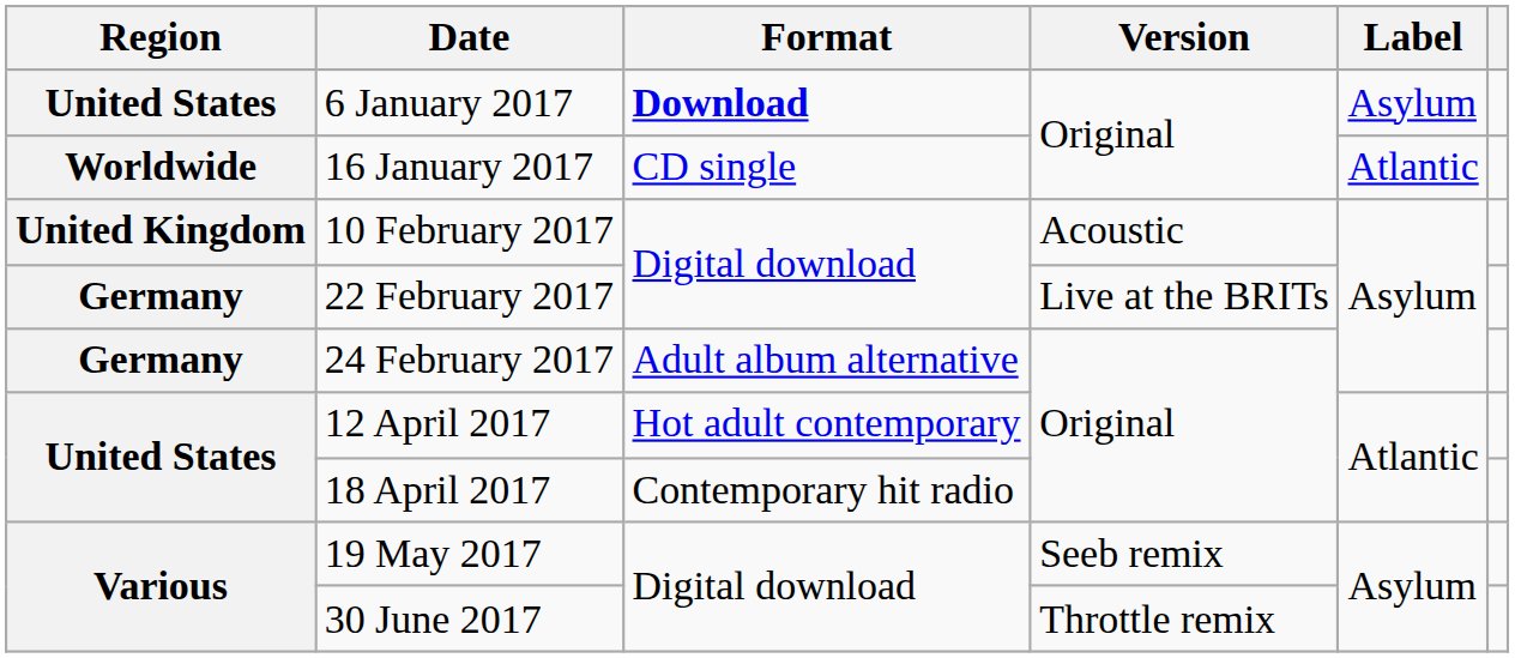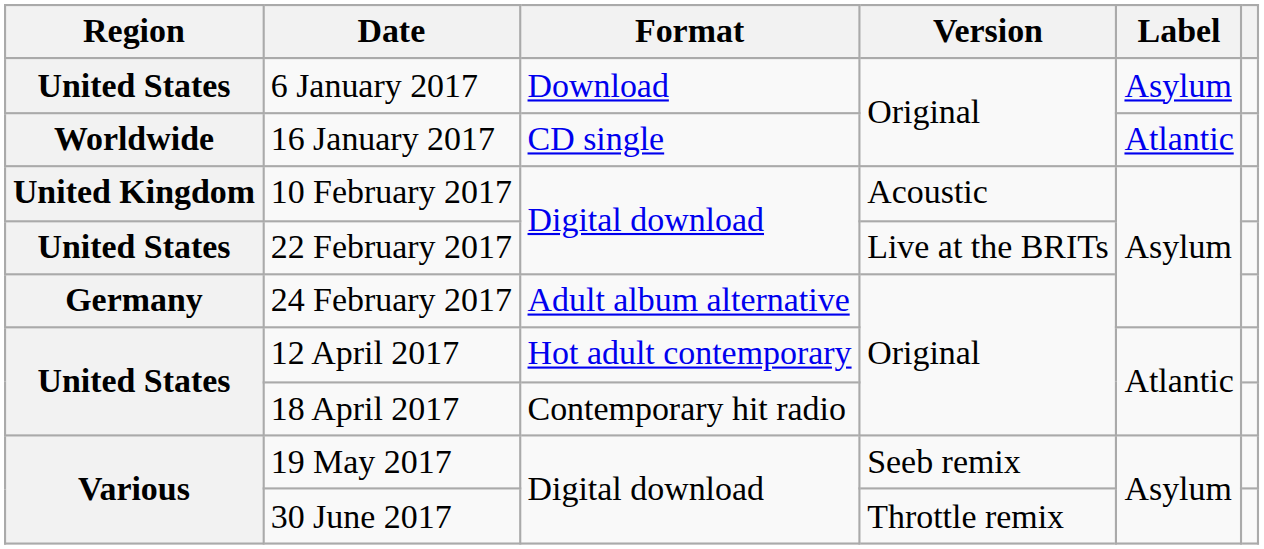 <table class="wikitable sortable plainrowheaders">
 <tr>
 <th scope="col">Region</th>
 <th scope="col">Date</th>
 <th scope="col">Format</th>
 <th scope="col">Version</th>
 <th scope="col">Label</th>
 <th scope="col"></th>
 </tr>
 <tr>
 <th scope="row">United States</th>
 <td>6 January 2017</td>
-<td><strong><a href='#'>Download</a></strong></td>
+<td><a href='#'>Download</a></td>
 <td rowspan="2">Original</td>
 <td><a href='#'>Asylum</a></td>
 <td></td>
 </tr>
 <tr>
 <th scope="row">Worldwide</th>
 <td>16 January 2017</td>
 <td><a href='#'>CD single</a></td>
 <td><a href='#'>Atlantic</a></td>
 <td></td>
 </tr>
 <tr>
 <th scope="row">United Kingdom</th>
 <td>10 February 2017</td>
 <td rowspan="2"><a href='#'>Digital download</a></td>
 <td>Acoustic</td>
 <td rowspan="3">Asylum</td>
 <td></td>
 </tr>
 <tr>
-<th scope="row">Germany</th>
+<th scope="row">United States</th>
 <td>22 February 2017</td>
 <td>Live at the BRITs</td>
 <td></td>
 </tr>
 <tr>
 <th scope="row">Germany</th>
 <td>24 February 2017</td>
 <td><a href='#'>Adult album alternative</a></td>
 <td rowspan="3">Original</td>
 <td></td>
 </tr>
 <tr>
 <th scope="row" rowspan="2">United States</th>
 <td>12 April 2017</td>
 <td><a href='#'>Hot adult contemporary</a></td>
 <td rowspan="2">Atlantic</td>
 <td></td>
 </tr>
 <tr>
 <td>18 April 2017</td>
 <td>Contemporary hit radio</td>
 <td></td>
 </tr>
 <tr>
 <th scope="row" rowspan="2">Various</th>
 <td>19 May 2017</td>
 <td rowspan="2">Digital download</td>
 <td>Seeb remix</td>
 <td rowspan="2">Asylum</td>
 <td></td>
 </tr>
 <tr>
 <td>30 June 2017</td>
 <td>Throttle remix</td>
 <td></td>
 </tr>
 </table>
